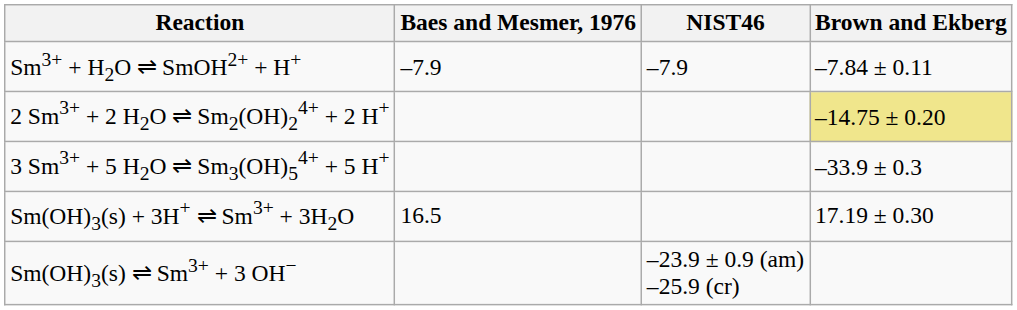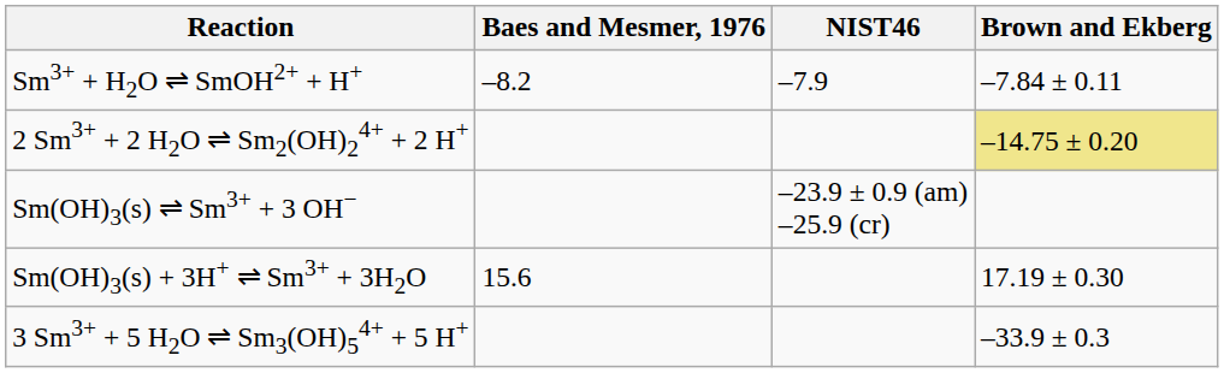 <table class="wikitable">
 <tr>
 <th>Reaction</th>
 <th>Baes and Mesmer, 1976</th>
 <th>NIST46</th>
 <th>Brown and Ekberg</th>
 </tr>
 <tr>
 <td>Sm<sup>3+</sup> + H<sub>2</sub>O ⇌ SmOH<sup>2+</sup> + H<sup>+</sup></td>
-<td>–7.9</td>
+<td>–8.2</td>
 <td>–7.9</td>
 <td>–7.84 ± 0.11</td>
 </tr>
 <tr>
 <td>2 Sm<sup>3+</sup> + 2 H<sub>2</sub>O ⇌ Sm<sub>2</sub>(OH)<sub>2</sub><sup>4+</sup> + 2 H<sup>+</sup></td>
 <td></td>
 <td></td>
 <td style="background: khaki;">–14.75 ± 0.20</td>
 </tr>
 <tr>
+<td>Sm(OH)<sub>3</sub>(s) ⇌ Sm<sup>3+</sup> + 3 OH<sup>−</sup></td>
+<td></td>
+<td>–23.9 ± 0.9 (am)<br>–25.9 (cr)</td>
+<td></td>
+</tr>
+<tr>
+<td>Sm(OH)<sub>3</sub>(s) + 3H<sup>+</sup> ⇌ Sm<sup>3+</sup> + 3H<sub>2</sub>O</td>
+<td>15.6</td>
+<td></td>
+<td>17.19 ± 0.30</td>
+</tr>
+<tr>
 <td>3 Sm<sup>3+</sup> + 5 H<sub>2</sub>O ⇌ Sm<sub>3</sub>(OH)<sub>5</sub><sup>4+</sup> + 5 H<sup>+</sup></td>
 <td></td>
 <td></td>
 <td>–33.9 ± 0.3</td>
 </tr>
-<tr>
-<td>Sm(OH)<sub>3</sub>(s) + 3H<sup>+</sup> ⇌ Sm<sup>3+</sup> + 3H<sub>2</sub>O</td>
-<td>16.5</td>
-<td></td>
-<td>17.19 ± 0.30</td>
-</tr>
-<tr>
-<td>Sm(OH)<sub>3</sub>(s) ⇌ Sm<sup>3+</sup> + 3 OH<sup>−</sup></td>
-<td></td>
-<td>–23.9 ± 0.9 (am)<br>–25.9 (cr)</td>
-<td></td>
-</tr>
 </table>
